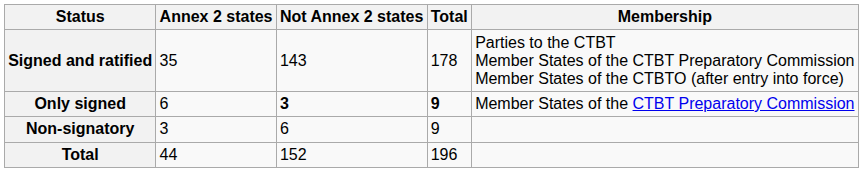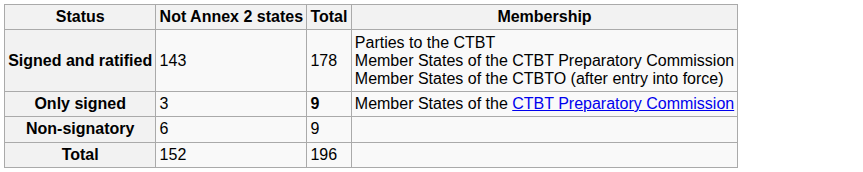 <table class="wikitable">
 <tr>
 <th scope="col">Status</th>
-<th scope="col">Annex 2 states</th>
 <th scope="col">Not Annex 2 states</th>
 <th scope="col">Total</th>
 <th scope="col">Membership</th>
 </tr>
 <tr>
 <th scope="row"><strong>Signed and ratified</strong></th>
-<td>35</td>
 <td>143</td>
 <td>178</td>
 <td>Parties to the CTBT<br>Member States of the CTBT Preparatory Commission<br>Member States of the CTBTO (after entry into force)</td>
 </tr>
 <tr>
 <th scope="row"><strong>Only signed</strong></th>
-<td>6</td>
-<td><strong>3</strong></td>
+<td>3</td>
 <td><strong>9</strong></td>
 <td>Member States of the <a href='#'>CTBT Preparatory Commission</a></td>
 </tr>
 <tr>
 <th scope="row"><strong>Non-signatory</strong></th>
-<td>3</td>
 <td>6</td>
 <td>9</td>
 <td></td>
 </tr>
 <tr>
 <th scope="row"><strong>Total</strong></th>
-<td>44</td>
 <td>152</td>
 <td>196</td>
 <td></td>
 </tr>
 </table>
